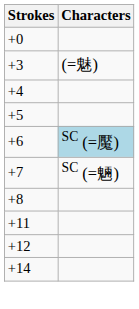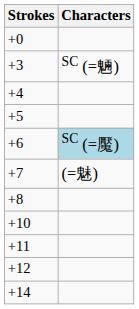 <table class="wikitable">
 <tr>
 <th>Strokes</th>
 <th>Characters</th>
 </tr>
 <tr>
 <td>+0</td>
 <td style="font-size: large;"></td>
 </tr>
 <tr>
 <td>+3</td>
-<td style="font-size: large;"> (=魅)</td>
+<td style="font-size: large;"> <sup>SC</sup> (=魎)</td>
 </tr>
 <tr>
 <td>+4</td>
 <td style="font-size: large;">    </td>
 </tr>
 <tr>
 <td>+5</td>
 <td style="font-size: large;">   </td>
 </tr>
 <tr>
 <td>+6</td>
 <td style="background: lightblue; font-size: large;"><sup>SC</sup> (=魘)</td>
 </tr>
 <tr>
 <td>+7</td>
-<td style="font-size: large;"> <sup>SC</sup> (=魎)</td>
+<td style="font-size: large;"> (=魅)</td>
 </tr>
 <tr>
 <td>+8</td>
 <td style="font-size: large;">     </td>
+</tr>
+<tr>
+<td>+10</td>
+<td style="font-size: large;"></td>
 </tr>
 <tr>
 <td>+11</td>
 <td style="font-size: large;">   </td>
 </tr>
 <tr>
 <td>+12</td>
 <td style="font-size: large;"> </td>
 </tr>
 <tr>
 <td>+14</td>
 <td style="font-size: large;">  </td>
 </tr>
 </table>
